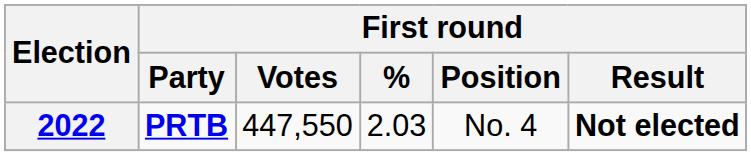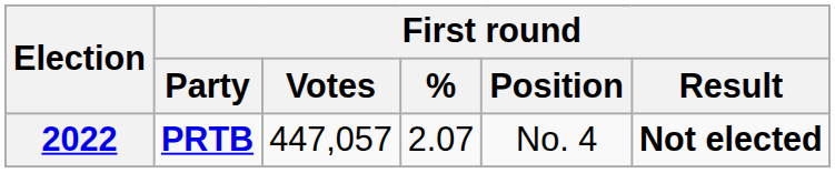 <table class="wikitable" style="text-align: center;">
 <tr>
 <th rowspan="2">Election</th>
 <th colspan="5">First round</th>
 </tr>
 <tr>
 <th>Party</th>
 <th>Votes</th>
 <th>%</th>
 <th>Position</th>
 <th>Result</th>
 </tr>
 <tr>
 <th><a href='#'>2022</a></th>
 <td><strong><a href='#'>PRTB</a></strong></td>
-<td>447,550</td>
-<td>2.03</td>
+<td>447,057</td>
+<td>2.07</td>
 <td>No. 4</td>
 <td><strong>Not elected</strong></td>
 </tr>
 </table>
